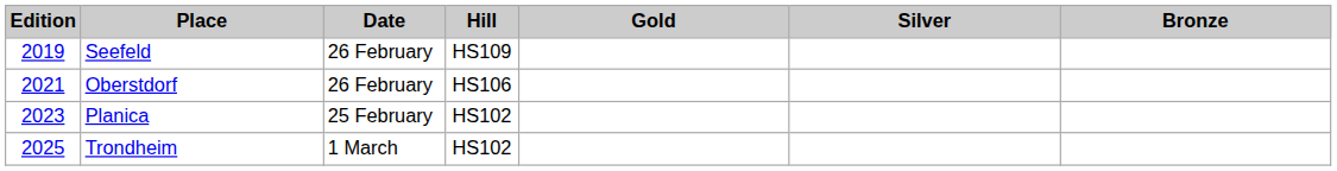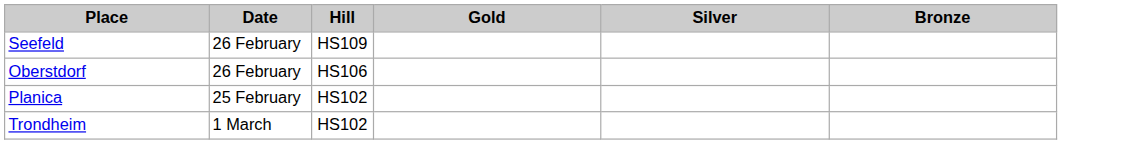 <table class="wikitable plainrowheaders" style="background:#fff; font-size:86%; line-height:16px; border:grey solid 1px; border-collapse:collapse;">
 <tr style="background:#ccc; text-align:center;">
-<th scope="col" style="background:#ccc; width:40px;">Edition</th>
 <th scope="col" style="background:#ccc; width:165px;">Place</th>
 <th scope="col" style="background:#ccc; width:80px;">Date</th>
 <th scope="col" style="background:#ccc; width:45px;">Hill</th>
 <th scope="col" style="background:#ccc; width:185px;">Gold</th>
 <th scope="col" style="background:#ccc; width:185px;">Silver</th>
 <th scope="col" style="background:#ccc; width:185px;">Bronze</th>
 </tr>
 <tr>
-<td align=center><a href='#'>2019</a></td>
 <td> <a href='#'>Seefeld</a></td>
 <td>26 February</td>
 <td align=center>HS109</td>
 <td></td>
 <td></td>
 <td></td>
 </tr>
 <tr>
-<td align=center><a href='#'>2021</a></td>
 <td> <a href='#'>Oberstdorf</a></td>
 <td>26 February</td>
 <td align=center>HS106</td>
 <td></td>
 <td></td>
 <td></td>
 </tr>
 <tr>
-<td align=center><a href='#'>2023</a></td>
 <td> <a href='#'>Planica</a></td>
 <td>25 February</td>
 <td align=center>HS102</td>
 <td></td>
 <td></td>
 <td></td>
 </tr>
 <tr>
-<td align=center><a href='#'>2025</a></td>
 <td> <a href='#'>Trondheim</a></td>
 <td>1 March</td>
 <td align=center>HS102</td>
 <td></td>
 <td></td>
 <td></td>
 </tr>
 </table>
